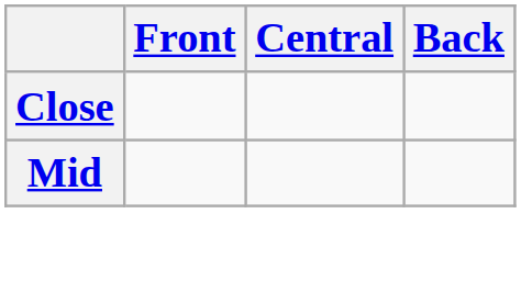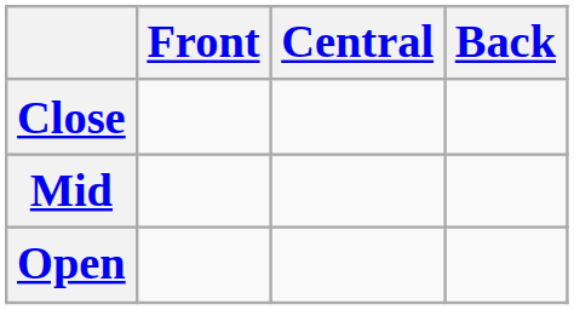 <table class="wikitable" style="text-align:center;">
 <tr>
 <th></th>
 <th><a href='#'>Front</a></th>
 <th><a href='#'>Central</a></th>
 <th><a href='#'>Back</a></th>
 </tr>
 <tr>
 <th><a href='#'>Close</a></th>
 <td>    </td>
 <td></td>
 <td>    </td>
 </tr>
 <tr>
 <th><a href='#'>Mid</a></th>
 <td>    </td>
 <td></td>
 <td>    </td>
 </tr>
+<tr>
+<th><a href='#'>Open</a></th>
+<td></td>
+<td>    </td>
+<td></td>
+</tr>
 </table>
